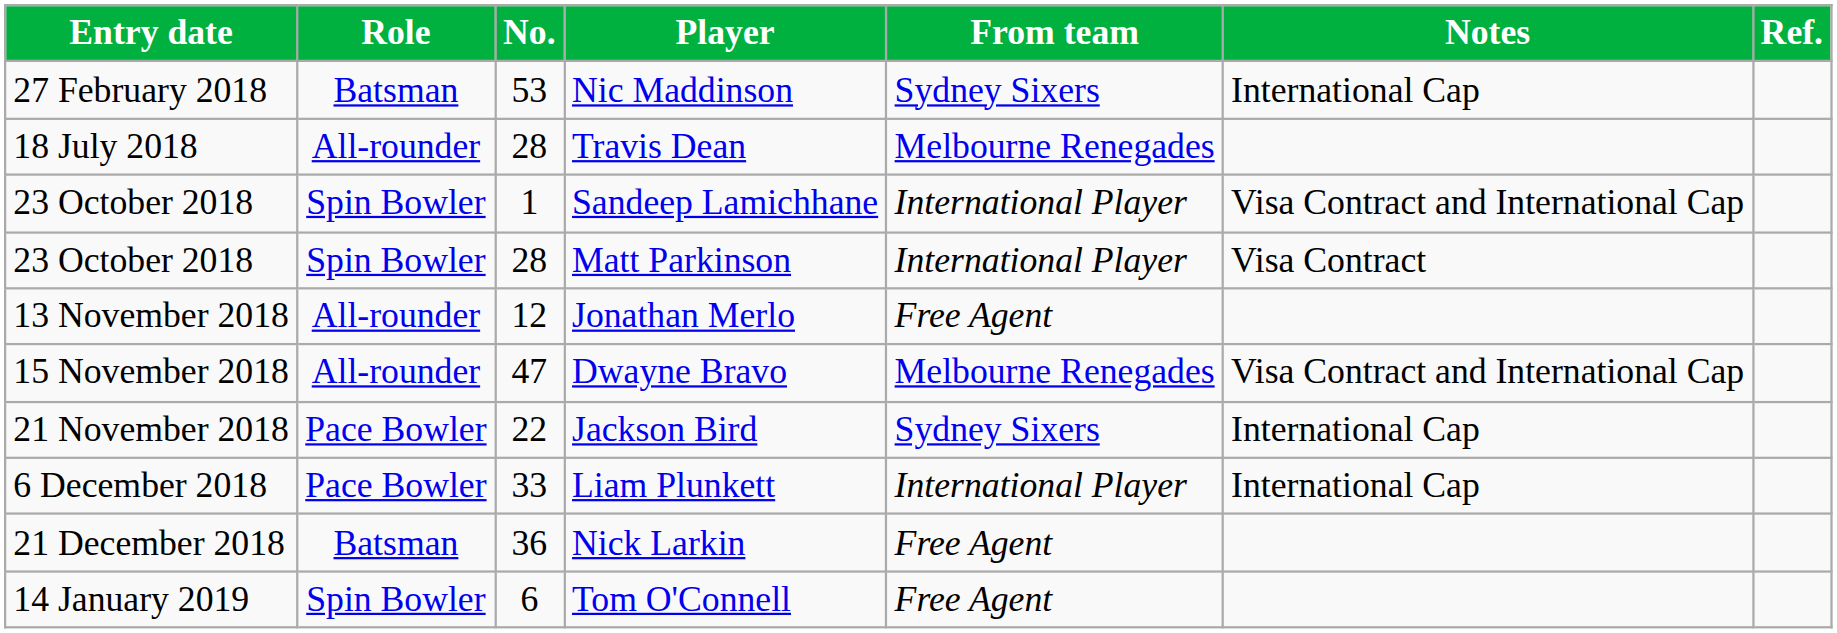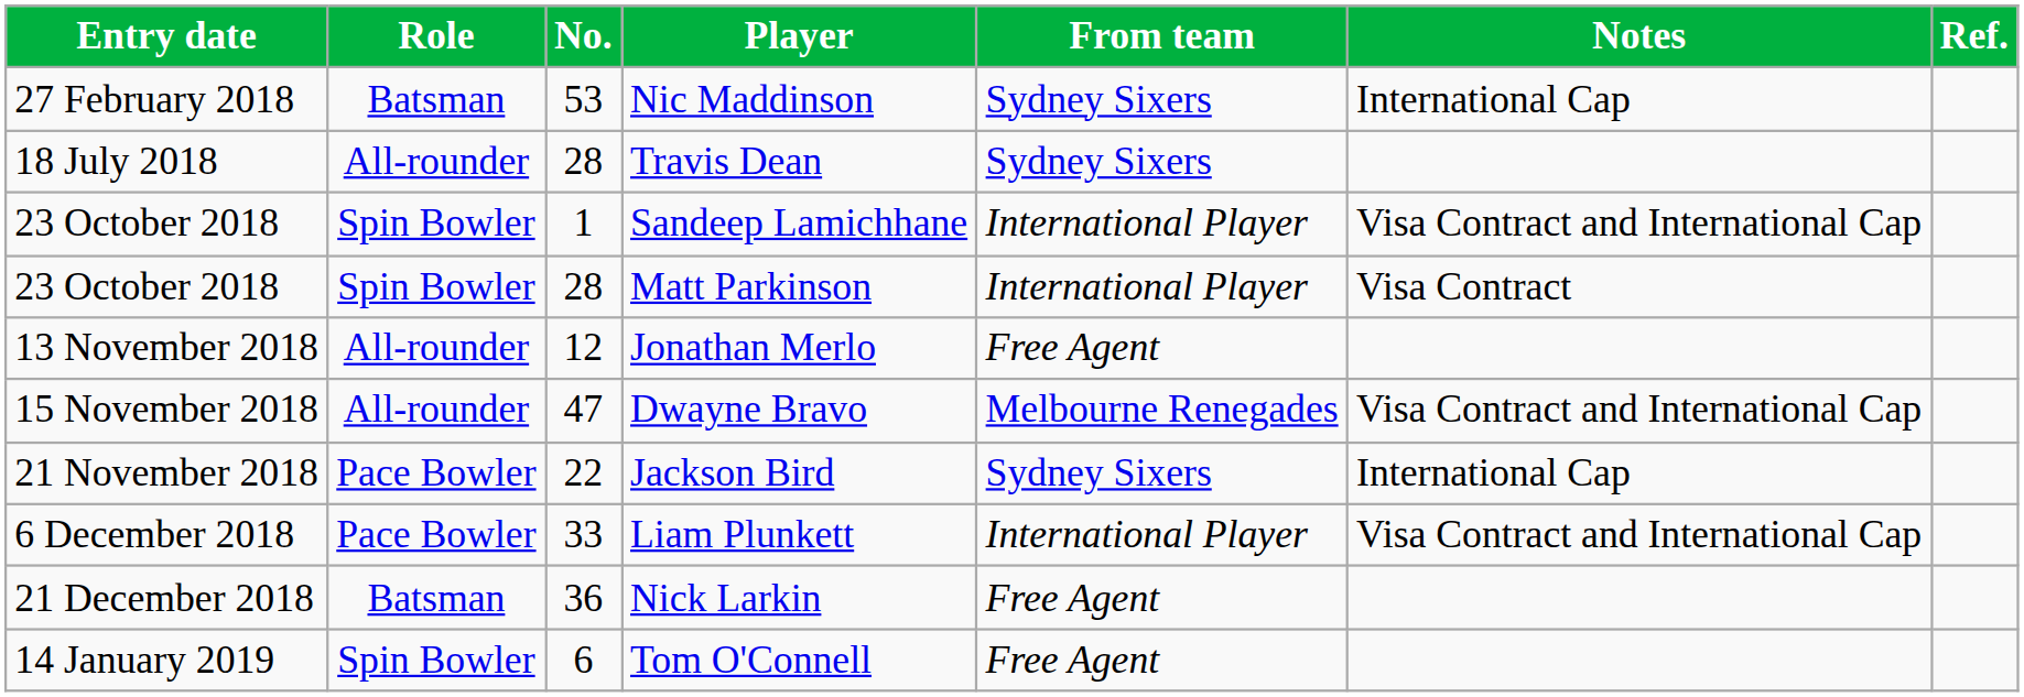 <table class="wikitable sortable">
 <tr>
 <th style="background:#00B13F; color:white;"><strong>Entry date</strong></th>
 <th style="background:#00B13F; color:white;"><strong>Role</strong></th>
 <th style="background:#00B13F; color:white;"><strong>No.</strong></th>
 <th style="background:#00B13F; color:white;"><strong>Player</strong></th>
 <th style="background:#00B13F; color:white;"><strong>From team</strong></th>
 <th style="background:#00B13F; color:white;"><strong>Notes</strong></th>
 <th style="background:#00B13F; color:white;"><strong>Ref.</strong></th>
 </tr>
 <tr>
 <td>27 February 2018</td>
 <td style="text-align:center;"><a href='#'>Batsman</a></td>
 <td style="text-align:center;">53</td>
 <td style="text-align:left;"> <a href='#'>Nic Maddinson</a></td>
 <td style="text-align:left;"> <a href='#'>Sydney Sixers</a></td>
 <td>International Cap</td>
 <td></td>
 </tr>
 <tr>
 <td>18 July 2018</td>
 <td style="text-align:center;"><a href='#'>All-rounder</a></td>
 <td style="text-align:center;">28</td>
 <td style="text-align:left;"> <a href='#'>Travis Dean</a></td>
-<td style="text-align:left;"> <a href='#'>Melbourne Renegades</a></td>
+<td style="text-align:left;"> <a href='#'>Sydney Sixers</a></td>
 <td></td>
 <td></td>
 </tr>
 <tr>
 <td>23 October 2018</td>
 <td style="text-align:center;"><a href='#'>Spin Bowler</a></td>
 <td style="text-align:center;">1</td>
 <td style="text-align:left;"> <a href='#'>Sandeep Lamichhane</a></td>
 <td style="text-align:left;"> <em>International Player</em></td>
 <td>Visa Contract and International Cap</td>
 <td></td>
 </tr>
 <tr>
 <td>23 October 2018</td>
 <td style="text-align:center;"><a href='#'>Spin Bowler</a></td>
 <td style="text-align:center;">28</td>
 <td style="text-align:left;"> <a href='#'>Matt Parkinson</a></td>
 <td style="text-align:left;"> <em>International Player</em></td>
 <td>Visa Contract</td>
 <td></td>
 </tr>
 <tr>
 <td>13 November 2018</td>
 <td style="text-align:center;"><a href='#'>All-rounder</a></td>
 <td style="text-align:center;">12</td>
 <td style="text-align:left;"> <a href='#'>Jonathan Merlo</a></td>
 <td style="text-align:left;"> <em>Free Agent</em></td>
 <td></td>
 <td></td>
 </tr>
 <tr>
 <td>15 November 2018</td>
 <td style="text-align:center;"><a href='#'>All-rounder</a></td>
 <td style="text-align:center;">47</td>
 <td style="text-align:left;"> <a href='#'>Dwayne Bravo</a></td>
 <td style="text-align:left;"> <a href='#'>Melbourne Renegades</a></td>
 <td>Visa Contract and International Cap</td>
 <td></td>
 </tr>
 <tr>
 <td>21 November 2018</td>
 <td style="text-align:center;"><a href='#'>Pace Bowler</a></td>
 <td style="text-align:center;">22</td>
 <td style="text-align:left;"> <a href='#'>Jackson Bird</a></td>
 <td style="text-align:left;"> <a href='#'>Sydney Sixers</a></td>
 <td>International Cap</td>
 <td></td>
 </tr>
 <tr>
 <td>6 December 2018</td>
 <td style="text-align:center;"><a href='#'>Pace Bowler</a></td>
 <td style="text-align:center;">33</td>
 <td style="text-align:left;"> <a href='#'>Liam Plunkett</a></td>
 <td style="text-align:left;"> <em>International Player</em></td>
-<td>International Cap</td>
+<td>Visa Contract and International Cap</td>
 <td></td>
 </tr>
 <tr>
 <td>21 December 2018</td>
 <td style="text-align:center;"><a href='#'>Batsman</a></td>
 <td style="text-align:center;">36</td>
 <td style="text-align:left;"> <a href='#'>Nick Larkin</a></td>
 <td style="text-align:left;"> <em>Free Agent</em></td>
 <td></td>
 <td></td>
 </tr>
 <tr>
 <td>14 January 2019</td>
 <td style="text-align:center;"><a href='#'>Spin Bowler</a></td>
 <td style="text-align:center;">6</td>
 <td style="text-align:left;"> <a href='#'>Tom O'Connell</a></td>
 <td style="text-align:left;"> <em>Free Agent</em></td>
 <td></td>
 <td></td>
 </tr>
 </table>
